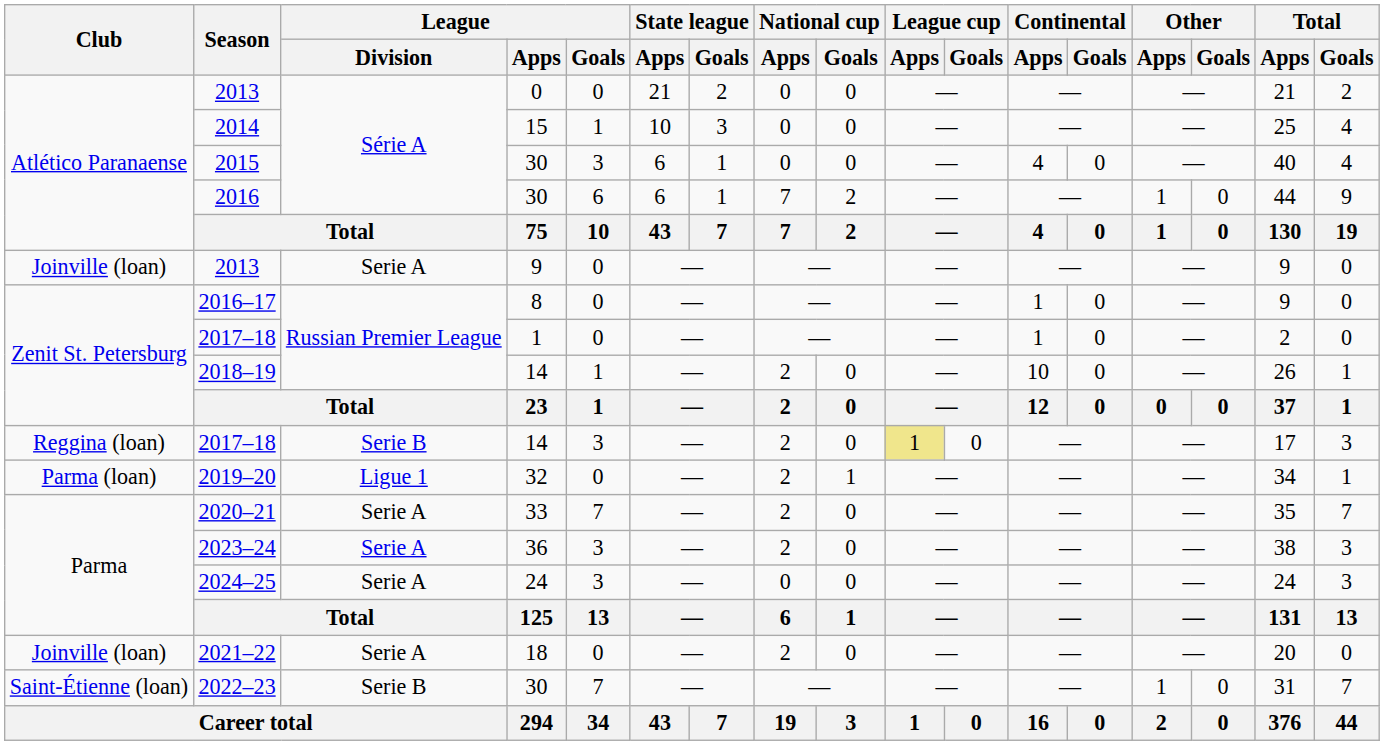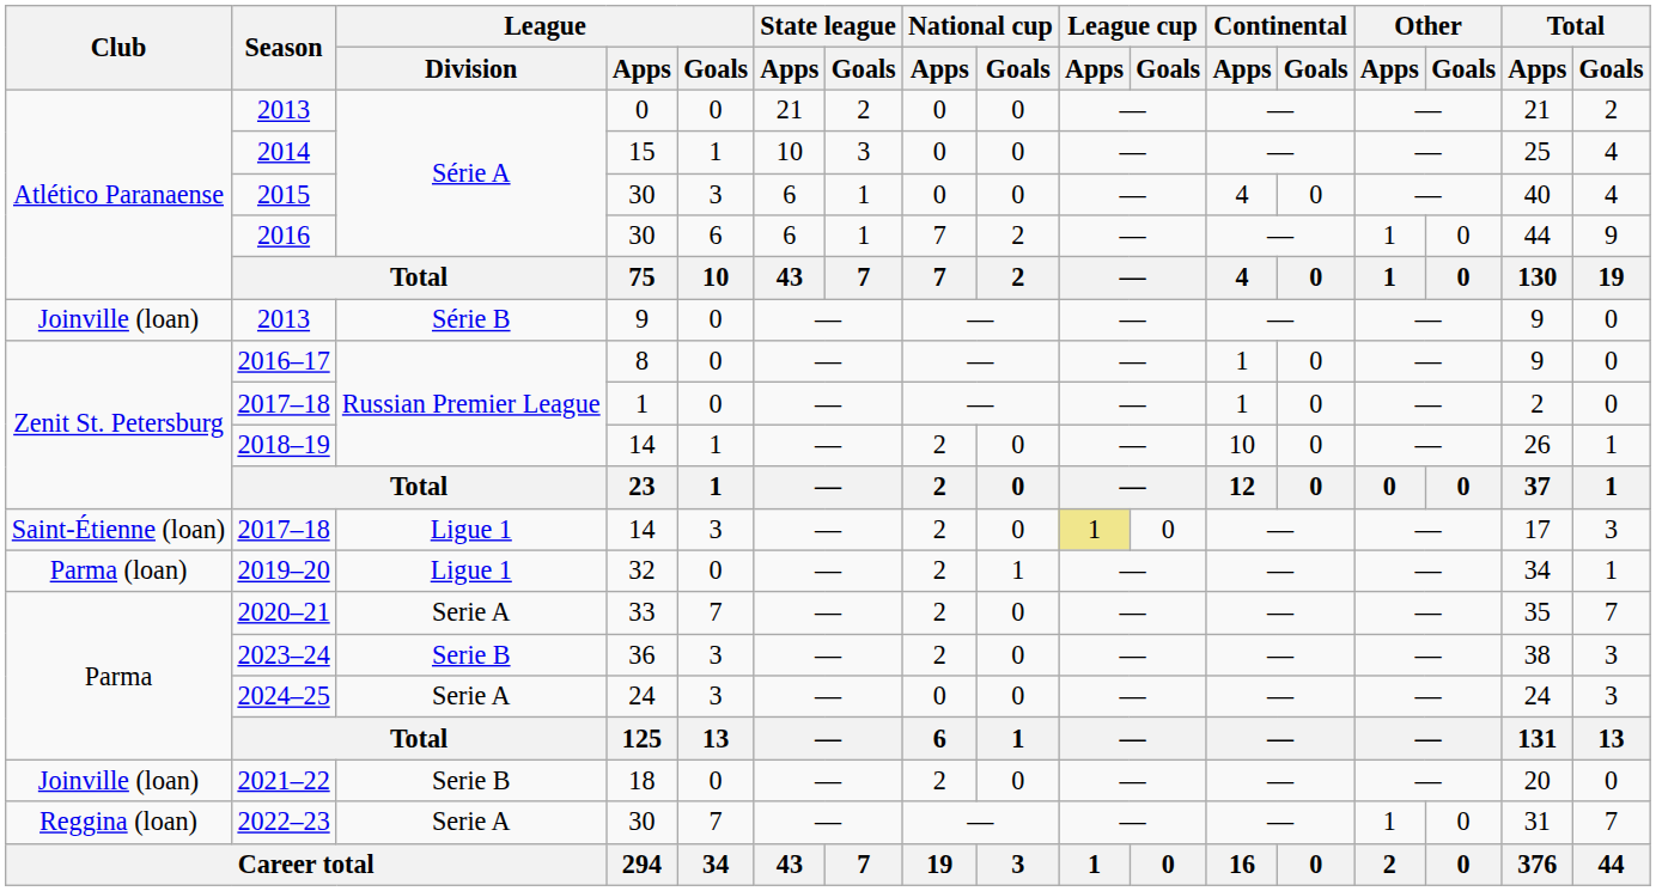 <table class="wikitable" style="text-align:center">
 <tr>
 <th rowspan="2">Club</th>
 <th rowspan="2">Season</th>
 <th colspan="3">League</th>
 <th colspan="2">State league</th>
 <th colspan="2">National cup</th>
 <th colspan="2">League cup</th>
 <th colspan="2">Continental</th>
 <th colspan="2">Other</th>
 <th colspan="2">Total</th>
 </tr>
 <tr>
 <th>Division</th>
 <th>Apps</th>
 <th>Goals</th>
 <th>Apps</th>
 <th>Goals</th>
 <th>Apps</th>
 <th>Goals</th>
 <th>Apps</th>
 <th>Goals</th>
 <th>Apps</th>
 <th>Goals</th>
 <th>Apps</th>
 <th>Goals</th>
 <th>Apps</th>
 <th>Goals</th>
 </tr>
 <tr>
 <td rowspan="5"><a href='#'>Atlético Paranaense</a></td>
 <td><a href='#'>2013</a></td>
 <td rowspan="4"><a href='#'>Série A</a></td>
 <td>0</td>
 <td>0</td>
 <td>21</td>
 <td>2</td>
 <td>0</td>
 <td>0</td>
 <td colspan="2">—</td>
 <td colspan="2">—</td>
 <td colspan="2">—</td>
 <td>21</td>
 <td>2</td>
 </tr>
 <tr>
 <td><a href='#'>2014</a></td>
 <td>15</td>
 <td>1</td>
 <td>10</td>
 <td>3</td>
 <td>0</td>
 <td>0</td>
 <td colspan="2">—</td>
 <td colspan="2">—</td>
 <td colspan="2">—</td>
 <td>25</td>
 <td>4</td>
 </tr>
 <tr>
 <td><a href='#'>2015</a></td>
 <td>30</td>
 <td>3</td>
 <td>6</td>
 <td>1</td>
 <td>0</td>
 <td>0</td>
 <td colspan="2">—</td>
 <td>4</td>
 <td>0</td>
 <td colspan="2">—</td>
 <td>40</td>
 <td>4</td>
 </tr>
 <tr>
 <td><a href='#'>2016</a></td>
 <td>30</td>
 <td>6</td>
 <td>6</td>
 <td>1</td>
 <td>7</td>
 <td>2</td>
 <td colspan="2">—</td>
 <td colspan="2">—</td>
 <td>1</td>
 <td>0</td>
 <td>44</td>
 <td>9</td>
 </tr>
 <tr>
 <th colspan="2">Total</th>
 <th>75</th>
 <th>10</th>
 <th>43</th>
 <th>7</th>
 <th>7</th>
 <th>2</th>
 <th colspan="2">—</th>
 <th>4</th>
 <th>0</th>
 <th>1</th>
 <th>0</th>
 <th>130</th>
 <th>19</th>
 </tr>
 <tr>
 <td><a href='#'>Joinville</a> (loan)</td>
 <td><a href='#'>2013</a></td>
-<td>Serie A</td>
+<td><a href='#'>Série B</a></td>
 <td>9</td>
 <td>0</td>
 <td colspan="2">—</td>
 <td colspan="2">—</td>
 <td colspan="2">—</td>
 <td colspan="2">—</td>
 <td colspan="2">—</td>
 <td>9</td>
 <td>0</td>
 </tr>
 <tr>
 <td rowspan=4><a href='#'>Zenit St. Petersburg</a></td>
 <td><a href='#'>2016–17</a></td>
 <td rowspan=3><a href='#'>Russian Premier League</a></td>
 <td>8</td>
 <td>0</td>
 <td colspan="2">—</td>
 <td colspan="2">—</td>
 <td colspan="2">—</td>
 <td>1</td>
 <td>0</td>
 <td colspan="2">—</td>
 <td>9</td>
 <td>0</td>
 </tr>
 <tr>
 <td><a href='#'>2017–18</a></td>
 <td>1</td>
 <td>0</td>
 <td colspan="2">—</td>
 <td colspan="2">—</td>
 <td colspan="2">—</td>
 <td>1</td>
 <td>0</td>
 <td colspan="2">—</td>
 <td>2</td>
 <td>0</td>
 </tr>
 <tr>
 <td><a href='#'>2018–19</a></td>
 <td>14</td>
 <td>1</td>
 <td colspan="2">—</td>
 <td>2</td>
 <td>0</td>
 <td colspan="2">—</td>
 <td>10</td>
 <td>0</td>
 <td colspan="2">—</td>
 <td>26</td>
 <td>1</td>
 </tr>
 <tr>
 <th colspan="2">Total</th>
 <th>23</th>
 <th>1</th>
 <th colspan="2">—</th>
 <th>2</th>
 <th>0</th>
 <th colspan="2">—</th>
 <th>12</th>
 <th>0</th>
 <th>0</th>
 <th>0</th>
 <th>37</th>
 <th>1</th>
 </tr>
 <tr>
-<td><a href='#'>Reggina</a> (loan)</td>
+<td><a href='#'>Saint-Étienne</a> (loan)</td>
 <td><a href='#'>2017–18</a></td>
-<td><a href='#'>Serie B</a></td>
+<td><a href='#'>Ligue 1</a></td>
 <td>14</td>
 <td>3</td>
 <td colspan="2">—</td>
 <td>2</td>
 <td>0</td>
 <td style="background: khaki;">1</td>
 <td>0</td>
 <td colspan="2">—</td>
 <td colspan="2">—</td>
 <td>17</td>
 <td>3</td>
 </tr>
 <tr>
 <td><a href='#'>Parma</a> (loan)</td>
 <td><a href='#'>2019–20</a></td>
 <td><a href='#'>Ligue 1</a></td>
 <td>32</td>
 <td>0</td>
 <td colspan="2">—</td>
 <td>2</td>
 <td>1</td>
 <td colspan="2">—</td>
 <td colspan="2">—</td>
 <td colspan="2">—</td>
 <td>34</td>
 <td>1</td>
 </tr>
 <tr>
 <td rowspan="4">Parma</td>
 <td><a href='#'>2020–21</a></td>
 <td>Serie A</td>
 <td>33</td>
 <td>7</td>
 <td colspan="2">—</td>
 <td>2</td>
 <td>0</td>
 <td colspan="2">—</td>
 <td colspan="2">—</td>
 <td colspan="2">—</td>
 <td>35</td>
 <td>7</td>
 </tr>
 <tr>
 <td><a href='#'>2023–24</a></td>
-<td><a href='#'>Serie A</a></td>
+<td><a href='#'>Serie B</a></td>
 <td>36</td>
 <td>3</td>
 <td colspan="2">—</td>
 <td>2</td>
 <td>0</td>
 <td colspan="2">—</td>
 <td colspan="2">—</td>
 <td colspan="2">—</td>
 <td>38</td>
 <td>3</td>
 </tr>
 <tr>
 <td><a href='#'>2024–25</a></td>
 <td>Serie A</td>
 <td>24</td>
 <td>3</td>
 <td colspan="2">—</td>
 <td>0</td>
 <td>0</td>
 <td colspan="2">—</td>
 <td colspan="2">—</td>
 <td colspan="2">—</td>
 <td>24</td>
 <td>3</td>
 </tr>
 <tr>
 <th colspan="2">Total</th>
 <th>125</th>
 <th>13</th>
 <th colspan="2">—</th>
 <th>6</th>
 <th>1</th>
 <th colspan="2">—</th>
 <th colspan="2">—</th>
 <th colspan="2">—</th>
 <th>131</th>
 <th>13</th>
 </tr>
 <tr>
 <td><a href='#'>Joinville</a> (loan)</td>
 <td><a href='#'>2021–22</a></td>
-<td>Serie A</td>
+<td>Serie B</td>
 <td>18</td>
 <td>0</td>
 <td colspan="2">—</td>
 <td>2</td>
 <td>0</td>
 <td colspan="2">—</td>
 <td colspan="2">—</td>
 <td colspan="2">—</td>
 <td>20</td>
 <td>0</td>
 </tr>
 <tr>
-<td><a href='#'>Saint-Étienne</a> (loan)</td>
+<td><a href='#'>Reggina</a> (loan)</td>
 <td><a href='#'>2022–23</a></td>
-<td>Serie B</td>
+<td>Serie A</td>
 <td>30</td>
 <td>7</td>
 <td colspan="2">—</td>
 <td colspan="2">—</td>
 <td colspan="2">—</td>
 <td colspan="2">—</td>
 <td>1</td>
 <td>0</td>
 <td>31</td>
 <td>7</td>
 </tr>
 <tr>
 <th colspan="3">Career total</th>
 <th>294</th>
 <th>34</th>
 <th>43</th>
 <th>7</th>
 <th>19</th>
 <th>3</th>
 <th>1</th>
 <th>0</th>
 <th>16</th>
 <th>0</th>
 <th>2</th>
 <th>0</th>
 <th>376</th>
 <th>44</th>
 </tr>
 </table>
